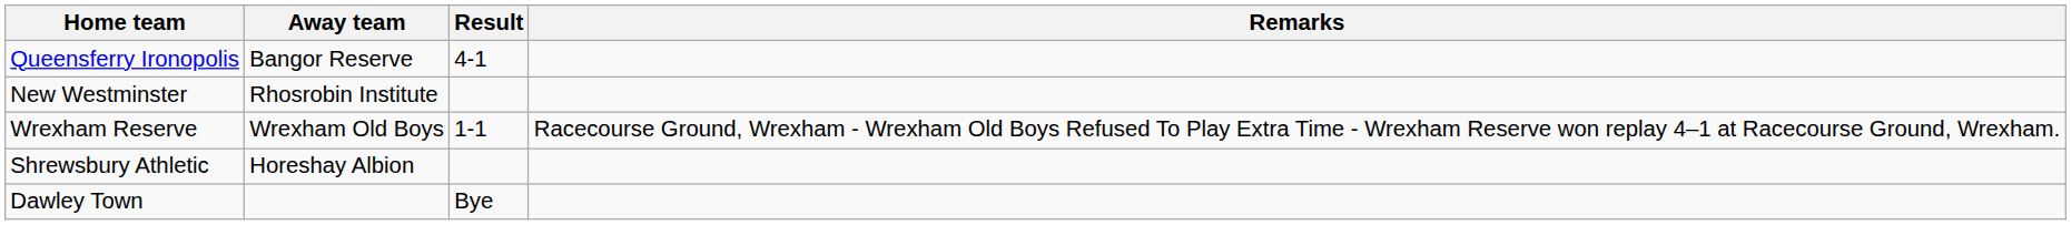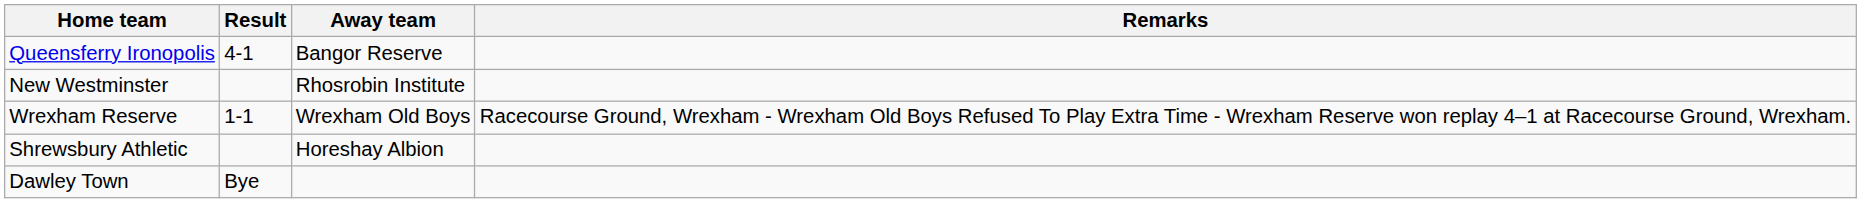 <table class="wikitable">
 <tr>
 <th>Home team</th>
+<th>Result</th>
 <th>Away team</th>
-<th>Result</th>
 <th>Remarks</th>
 </tr>
 <tr>
 <td><a href='#'>Queensferry Ironopolis</a></td>
+<td>4-1</td>
 <td>Bangor Reserve</td>
-<td>4-1</td>
 <td></td>
 </tr>
 <tr>
 <td>New Westminster</td>
+<td></td>
 <td>Rhosrobin Institute</td>
-<td></td>
 <td></td>
 </tr>
 <tr>
 <td>Wrexham Reserve</td>
+<td>1-1</td>
 <td>Wrexham Old Boys</td>
-<td>1-1</td>
 <td>Racecourse Ground, Wrexham - Wrexham Old Boys Refused To Play Extra Time - Wrexham Reserve won replay 4–1 at Racecourse Ground, Wrexham.</td>
 </tr>
 <tr>
 <td> Shrewsbury Athletic</td>
+<td></td>
 <td> Horeshay Albion</td>
-<td></td>
 <td></td>
 </tr>
 <tr>
 <td> Dawley Town</td>
+<td>Bye</td>
 <td></td>
-<td>Bye</td>
 <td></td>
 </tr>
 </table>
